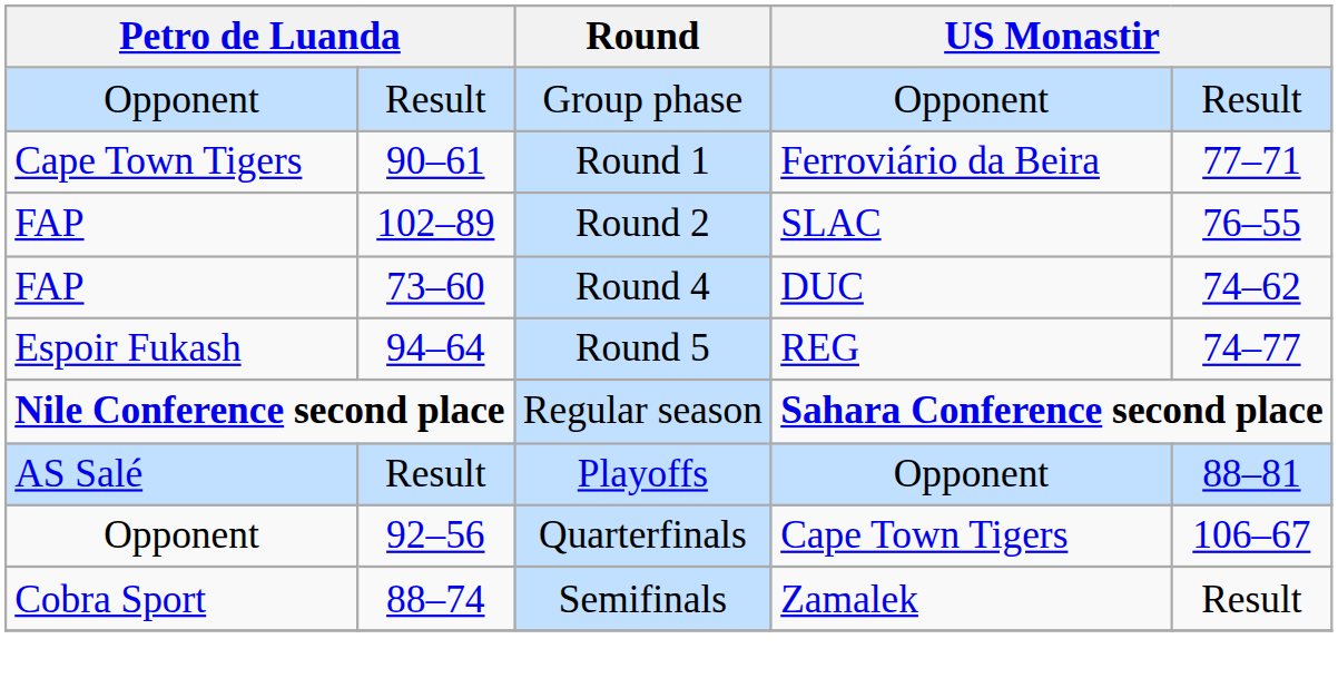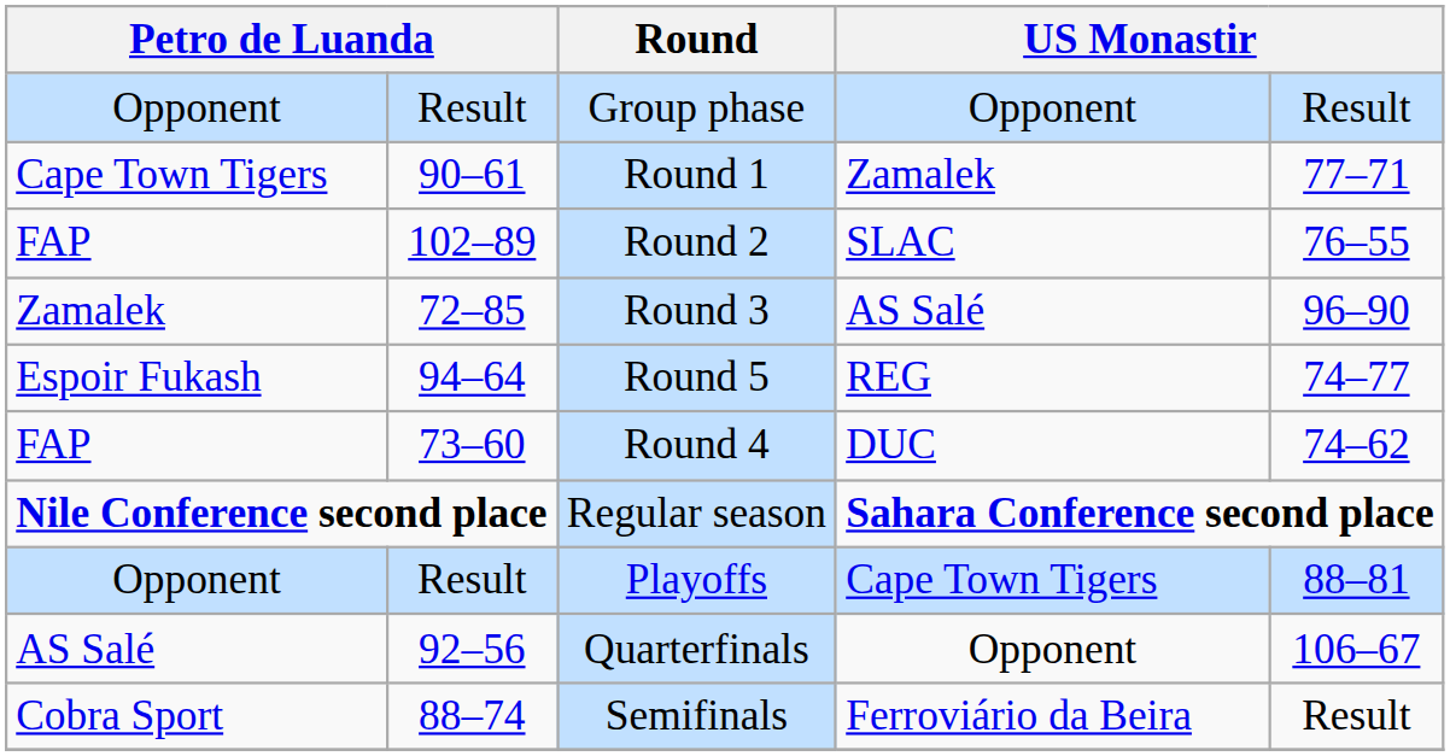 <table class="wikitable" style="text-align:center">
 <tr>
 <th colspan="2"> <a href='#'>Petro de Luanda</a></th>
 <th>Round</th>
 <th colspan="2"> <a href='#'>US Monastir</a></th>
 </tr>
 <tr style="background:#C1E0FF">
 <td>Opponent</td>
 <td colspan="1">Result</td>
 <td>Group phase</td>
 <td>Opponent</td>
 <td colspan="1">Result</td>
 </tr>
 <tr>
 <td style="text-align:left"> <a href='#'>Cape Town Tigers</a></td>
 <td><a href='#'>90–61</a></td>
 <td style="background:#C1E0FF">Round 1</td>
-<td style="text-align:left"> <a href='#'>Ferroviário da Beira</a></td>
+<td style="text-align:left"> <a href='#'>Zamalek</a></td>
 <td><a href='#'>77–71</a></td>
 </tr>
 <tr>
 <td style="text-align:left"> <a href='#'>FAP</a></td>
 <td><a href='#'>102–89</a></td>
 <td style="background:#C1E0FF">Round 2</td>
 <td style="text-align:left"> <a href='#'>SLAC</a></td>
 <td><a href='#'>76–55</a></td>
 </tr>
 <tr>
-<td style="text-align:left"> <a href='#'>FAP</a></td>
-<td><a href='#'>73–60</a></td>
-<td style="background:#C1E0FF">Round 4</td>
-<td style="text-align:left"> <a href='#'>DUC</a></td>
-<td><a href='#'>74–62</a></td>
+<td style="text-align:left"> <a href='#'>Zamalek</a></td>
+<td><a href='#'>72–85</a></td>
+<td style="background:#C1E0FF">Round 3</td>
+<td style="text-align:left"> <a href='#'>AS Salé</a></td>
+<td><a href='#'>96–90</a></td>
 </tr>
 <tr>
 <td style="text-align:left"> <a href='#'>Espoir Fukash</a></td>
 <td><a href='#'>94–64</a></td>
 <td style="background:#C1E0FF">Round 5</td>
 <td style="text-align:left"> <a href='#'>REG</a></td>
 <td><a href='#'>74–77</a></td>
 </tr>
 <tr>
+<td style="text-align:left"> <a href='#'>FAP</a></td>
+<td><a href='#'>73–60</a></td>
+<td style="background:#C1E0FF">Round 4</td>
+<td style="text-align:left"> <a href='#'>DUC</a></td>
+<td><a href='#'>74–62</a></td>
+</tr>
+<tr>
 <td colspan="2" style="vertical-align:top"><strong><a href='#'>Nile Conference</a> second place</strong><br></td>
 <td style="background:#C1E0FF">Regular season</td>
 <td colspan="2" style="vertical-align:top"><strong><a href='#'>Sahara Conference</a> second place</strong><br></td>
 </tr>
 <tr style="background:#C1E0FF">
-<td style="text-align:left"> <a href='#'>AS Salé</a></td>
+<td>Opponent</td>
 <td>Result</td>
 <td><a href='#'>Playoffs</a></td>
-<td>Opponent</td>
+<td style="text-align:left"> <a href='#'>Cape Town Tigers</a></td>
 <td><a href='#'>88–81</a></td>
 </tr>
 <tr>
-<td>Opponent</td>
+<td style="text-align:left"> <a href='#'>AS Salé</a></td>
 <td><a href='#'>92–56</a></td>
 <td style="background:#C1E0FF">Quarterfinals</td>
-<td style="text-align:left"> <a href='#'>Cape Town Tigers</a></td>
+<td>Opponent</td>
 <td><a href='#'>106–67</a></td>
 </tr>
 <tr>
 <td style="text-align:left"> <a href='#'>Cobra Sport</a></td>
 <td><a href='#'>88–74</a></td>
 <td style="background:#C1E0FF">Semifinals</td>
-<td style="text-align:left"> <a href='#'>Zamalek</a></td>
+<td style="text-align:left"> <a href='#'>Ferroviário da Beira</a></td>
 <td>Result</td>
 </tr>
 <tr>
 </tr>
 </table>
